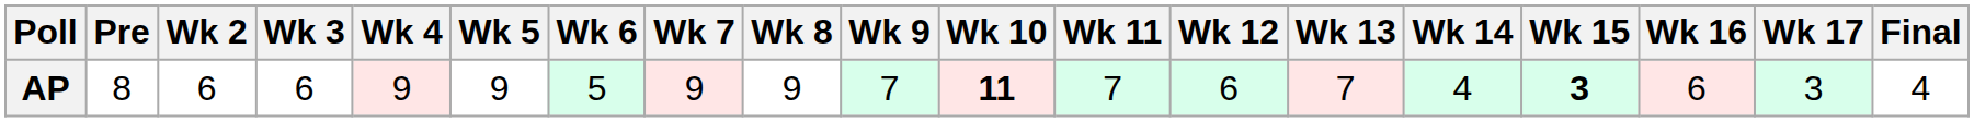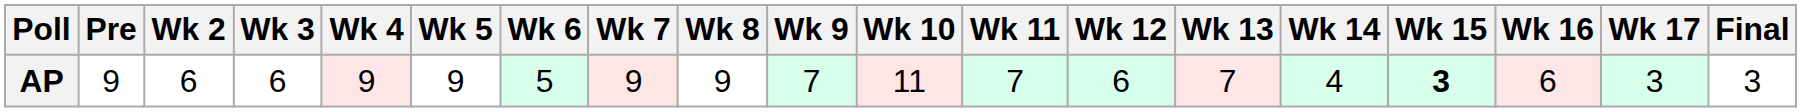 <table class="wikitable" style="white-space:nowrap;text-align:center;">
 <tr>
 <th>Poll</th>
 <th>Pre</th>
 <th>Wk 2</th>
 <th>Wk 3</th>
 <th>Wk 4</th>
 <th>Wk 5</th>
 <th>Wk 6</th>
 <th>Wk 7</th>
 <th>Wk 8</th>
 <th>Wk 9</th>
 <th>Wk 10</th>
 <th>Wk 11</th>
 <th>Wk 12</th>
 <th>Wk 13</th>
 <th>Wk 14</th>
 <th>Wk 15</th>
 <th>Wk 16</th>
 <th>Wk 17</th>
 <th>Final</th>
 </tr>
 <tr>
 <th>AP</th>
-<td style="background:#FFF;">8</td>
+<td style="background:#FFF;">9</td>
 <td style="background:#FFF;">6</td>
 <td style="background:#FFF;">6</td>
 <td style="background:#FFE6E6;">9</td>
 <td style="background:#FFF;">9</td>
 <td style="background:#D8FFEB;">5</td>
 <td style="background:#FFE6E6;">9</td>
 <td style="background:#FFF;">9</td>
 <td style="background:#D8FFEB;">7</td>
-<td style="background:#FFE6E6;"><strong>11</strong></td>
+<td style="background:#FFE6E6;">11</td>
 <td style="background:#D8FFEB;">7</td>
 <td style="background:#D8FFEB;">6</td>
 <td style="background:#FFE6E6;">7</td>
 <td style="background:#D8FFEB;">4</td>
 <td style="background:#D8FFEB;"><strong>3</strong></td>
 <td style="background:#FFE6E6;">6</td>
 <td style="background:#D8FFEB;">3</td>
-<td style="background:#FFF;">4</td>
+<td style="background:#FFF;">3</td>
 </tr>
 </table>
